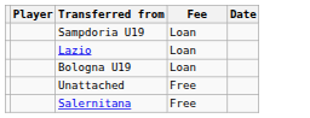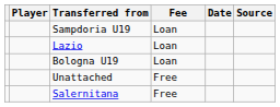 <table class="wikitable plainrowheaders sortable">
 <tr>
 <th></th>
 <th scope="col">Player</th>
 <th>Transferred from</th>
 <th style="width: 65px;">Fee</th>
 <th scope="col">Date</th>
+<th scope="col">Source</th>
 </tr>
 <tr>
 <td align="center"></td>
 <td></td>
 <td> Sampdoria U19</td>
 <td>Loan</td>
+<td></td>
 <td></td>
 </tr>
 <tr>
 <td align="center"></td>
 <td></td>
 <td> <a href='#'>Lazio</a></td>
 <td>Loan</td>
 <td></td>
+<td></td>
 </tr>
 <tr>
 <td align="center"></td>
 <td></td>
 <td> Bologna U19</td>
 <td>Loan</td>
+<td></td>
 <td></td>
 </tr>
 <tr>
 <td align="center"></td>
 <td></td>
 <td>Unattached</td>
 <td>Free</td>
 <td></td>
+<td></td>
 </tr>
 <tr>
 <td align="center"></td>
 <td></td>
 <td> <a href='#'>Salernitana</a></td>
 <td>Free</td>
 <td></td>
+<td></td>
 </tr>
 </table>
